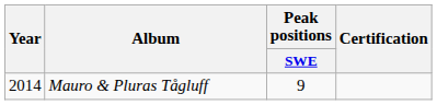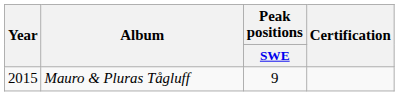 <table class="wikitable">
 <tr>
 <th align="center" rowspan="2" width="10">Year</th>
 <th align="center" rowspan="2" width="210">Album</th>
 <th align="center" colspan="1" width="20">Peak positions</th>
 <th align="center" rowspan="2" width="70">Certification</th>
 </tr>
 <tr>
 <th scope="col" style="width:3em;font-size:90%;"><a href='#'>SWE</a><br></th>
 </tr>
 <tr>
-<td style="text-align:center;">2014</td>
+<td style="text-align:center;">2015</td>
 <td><em>Mauro & Pluras Tågluff</em></td>
 <td style="text-align:center;">9</td>
 <td style="text-align:center;"></td>
 </tr>
 </table>
